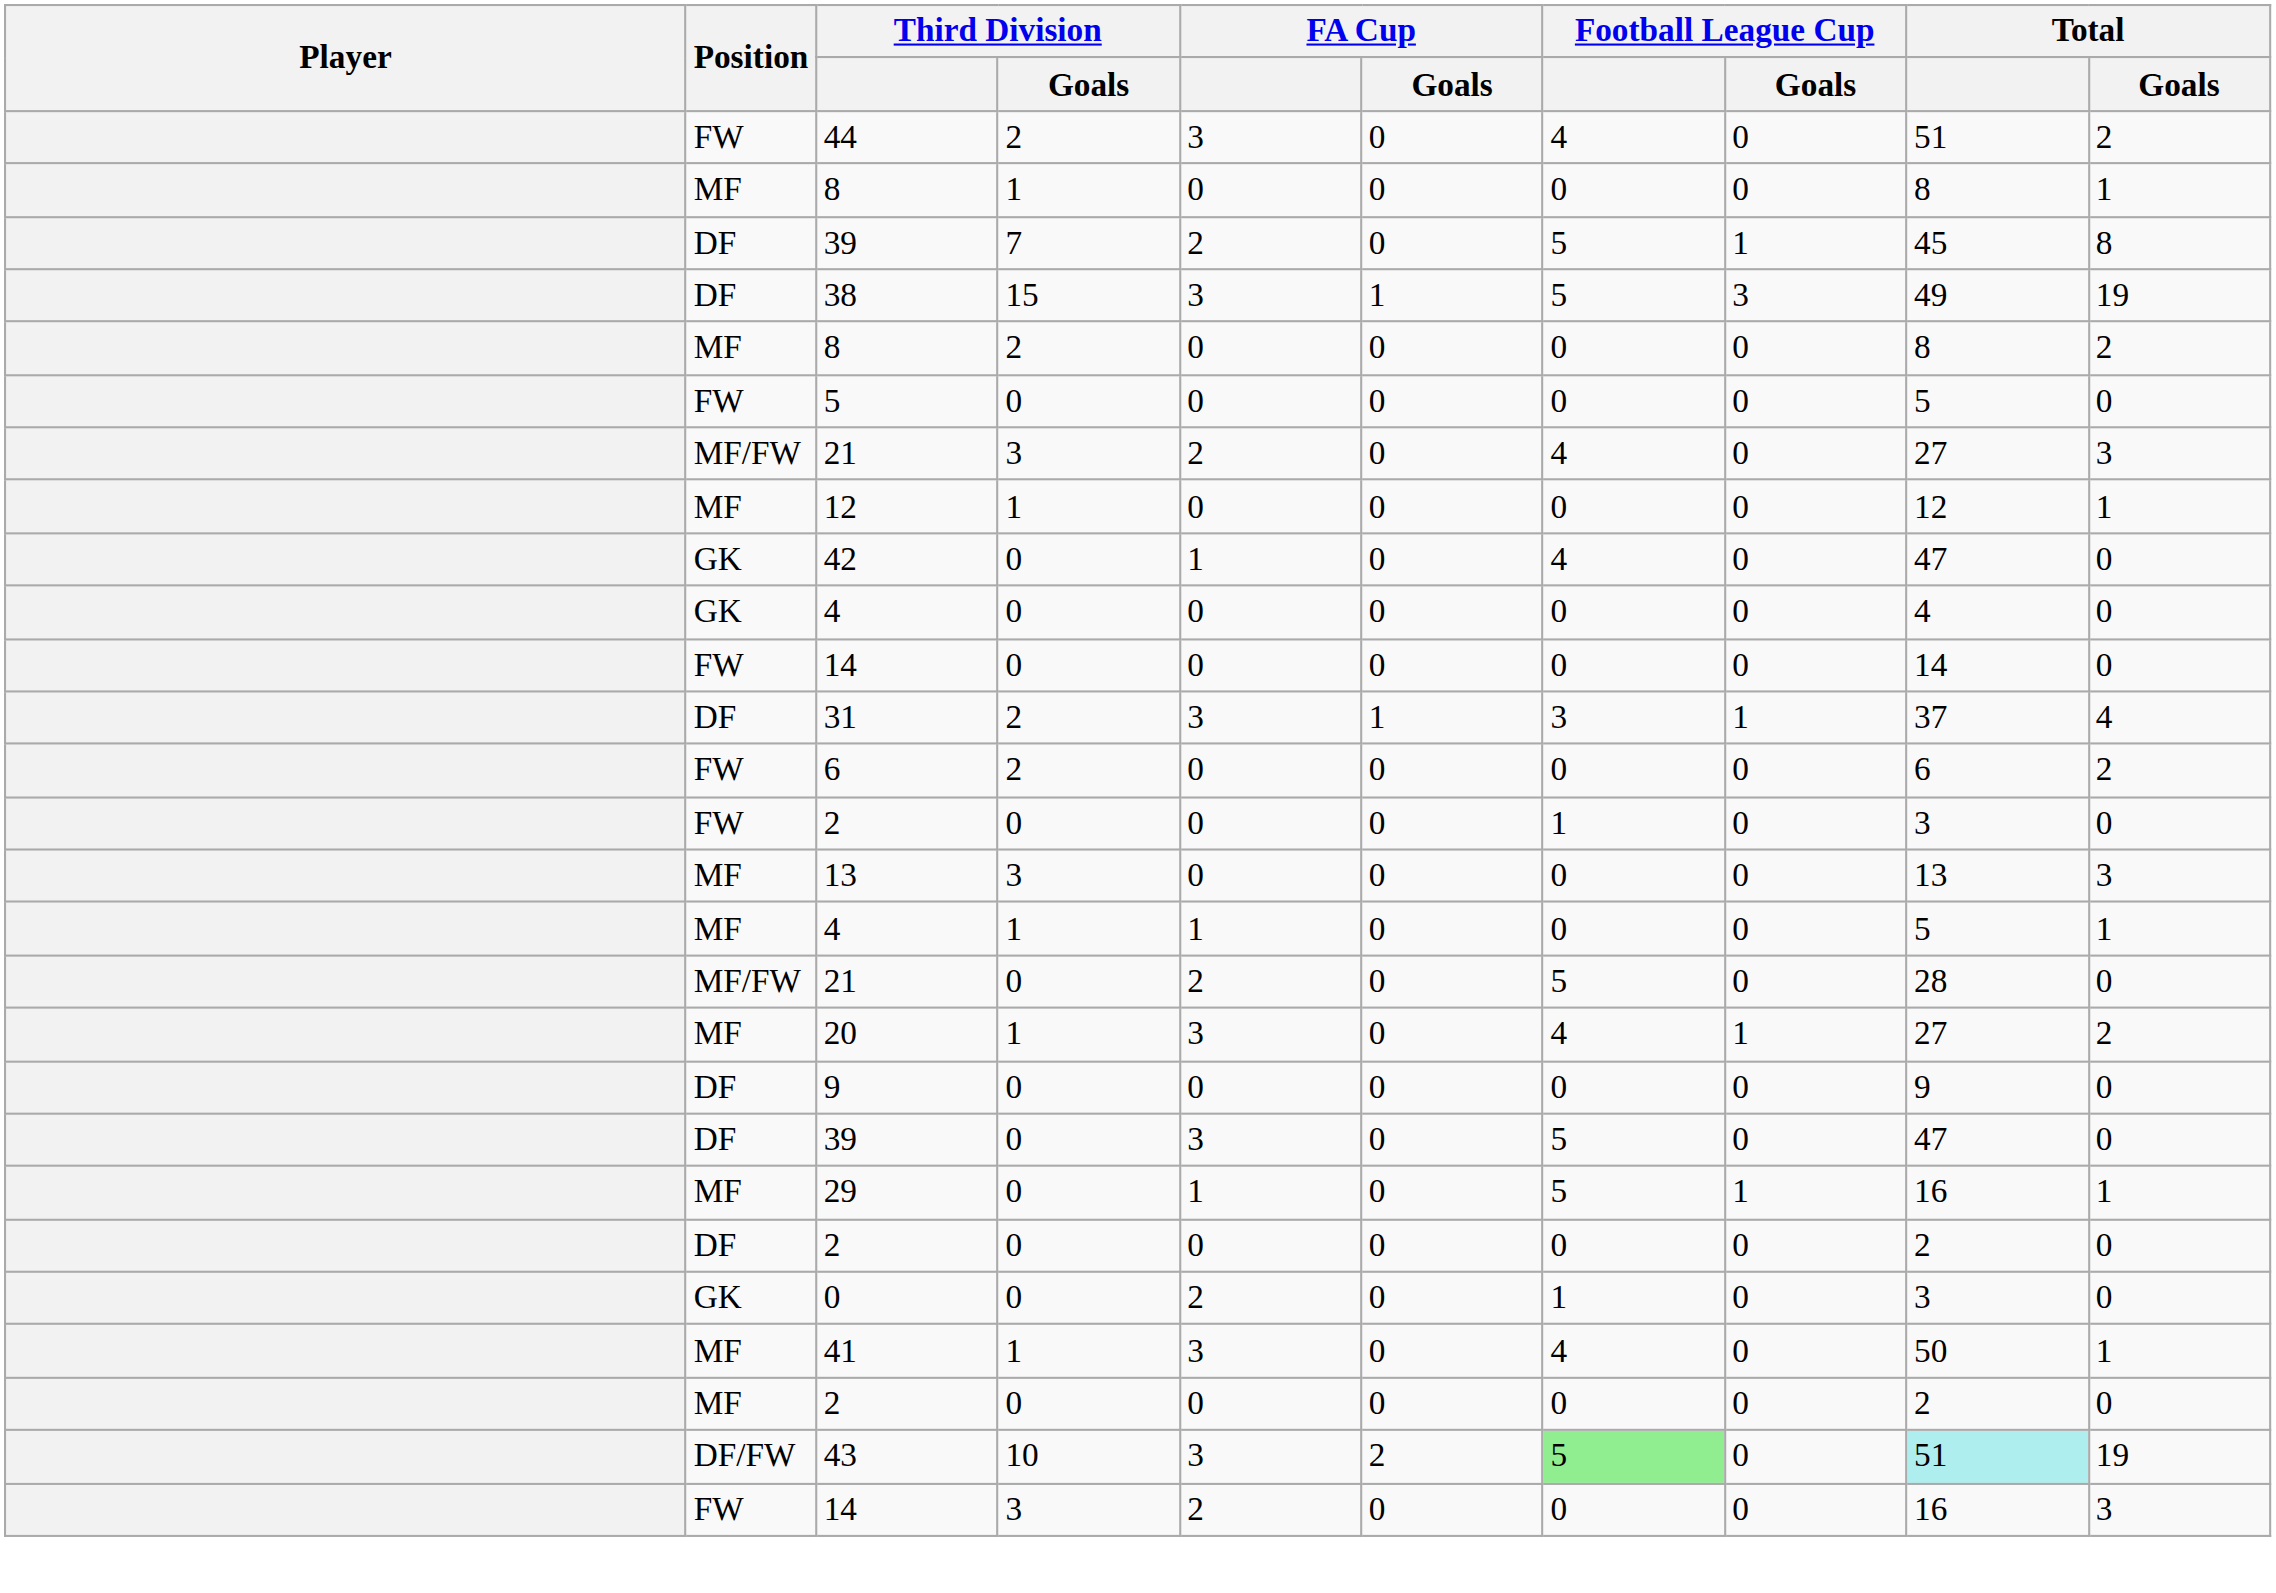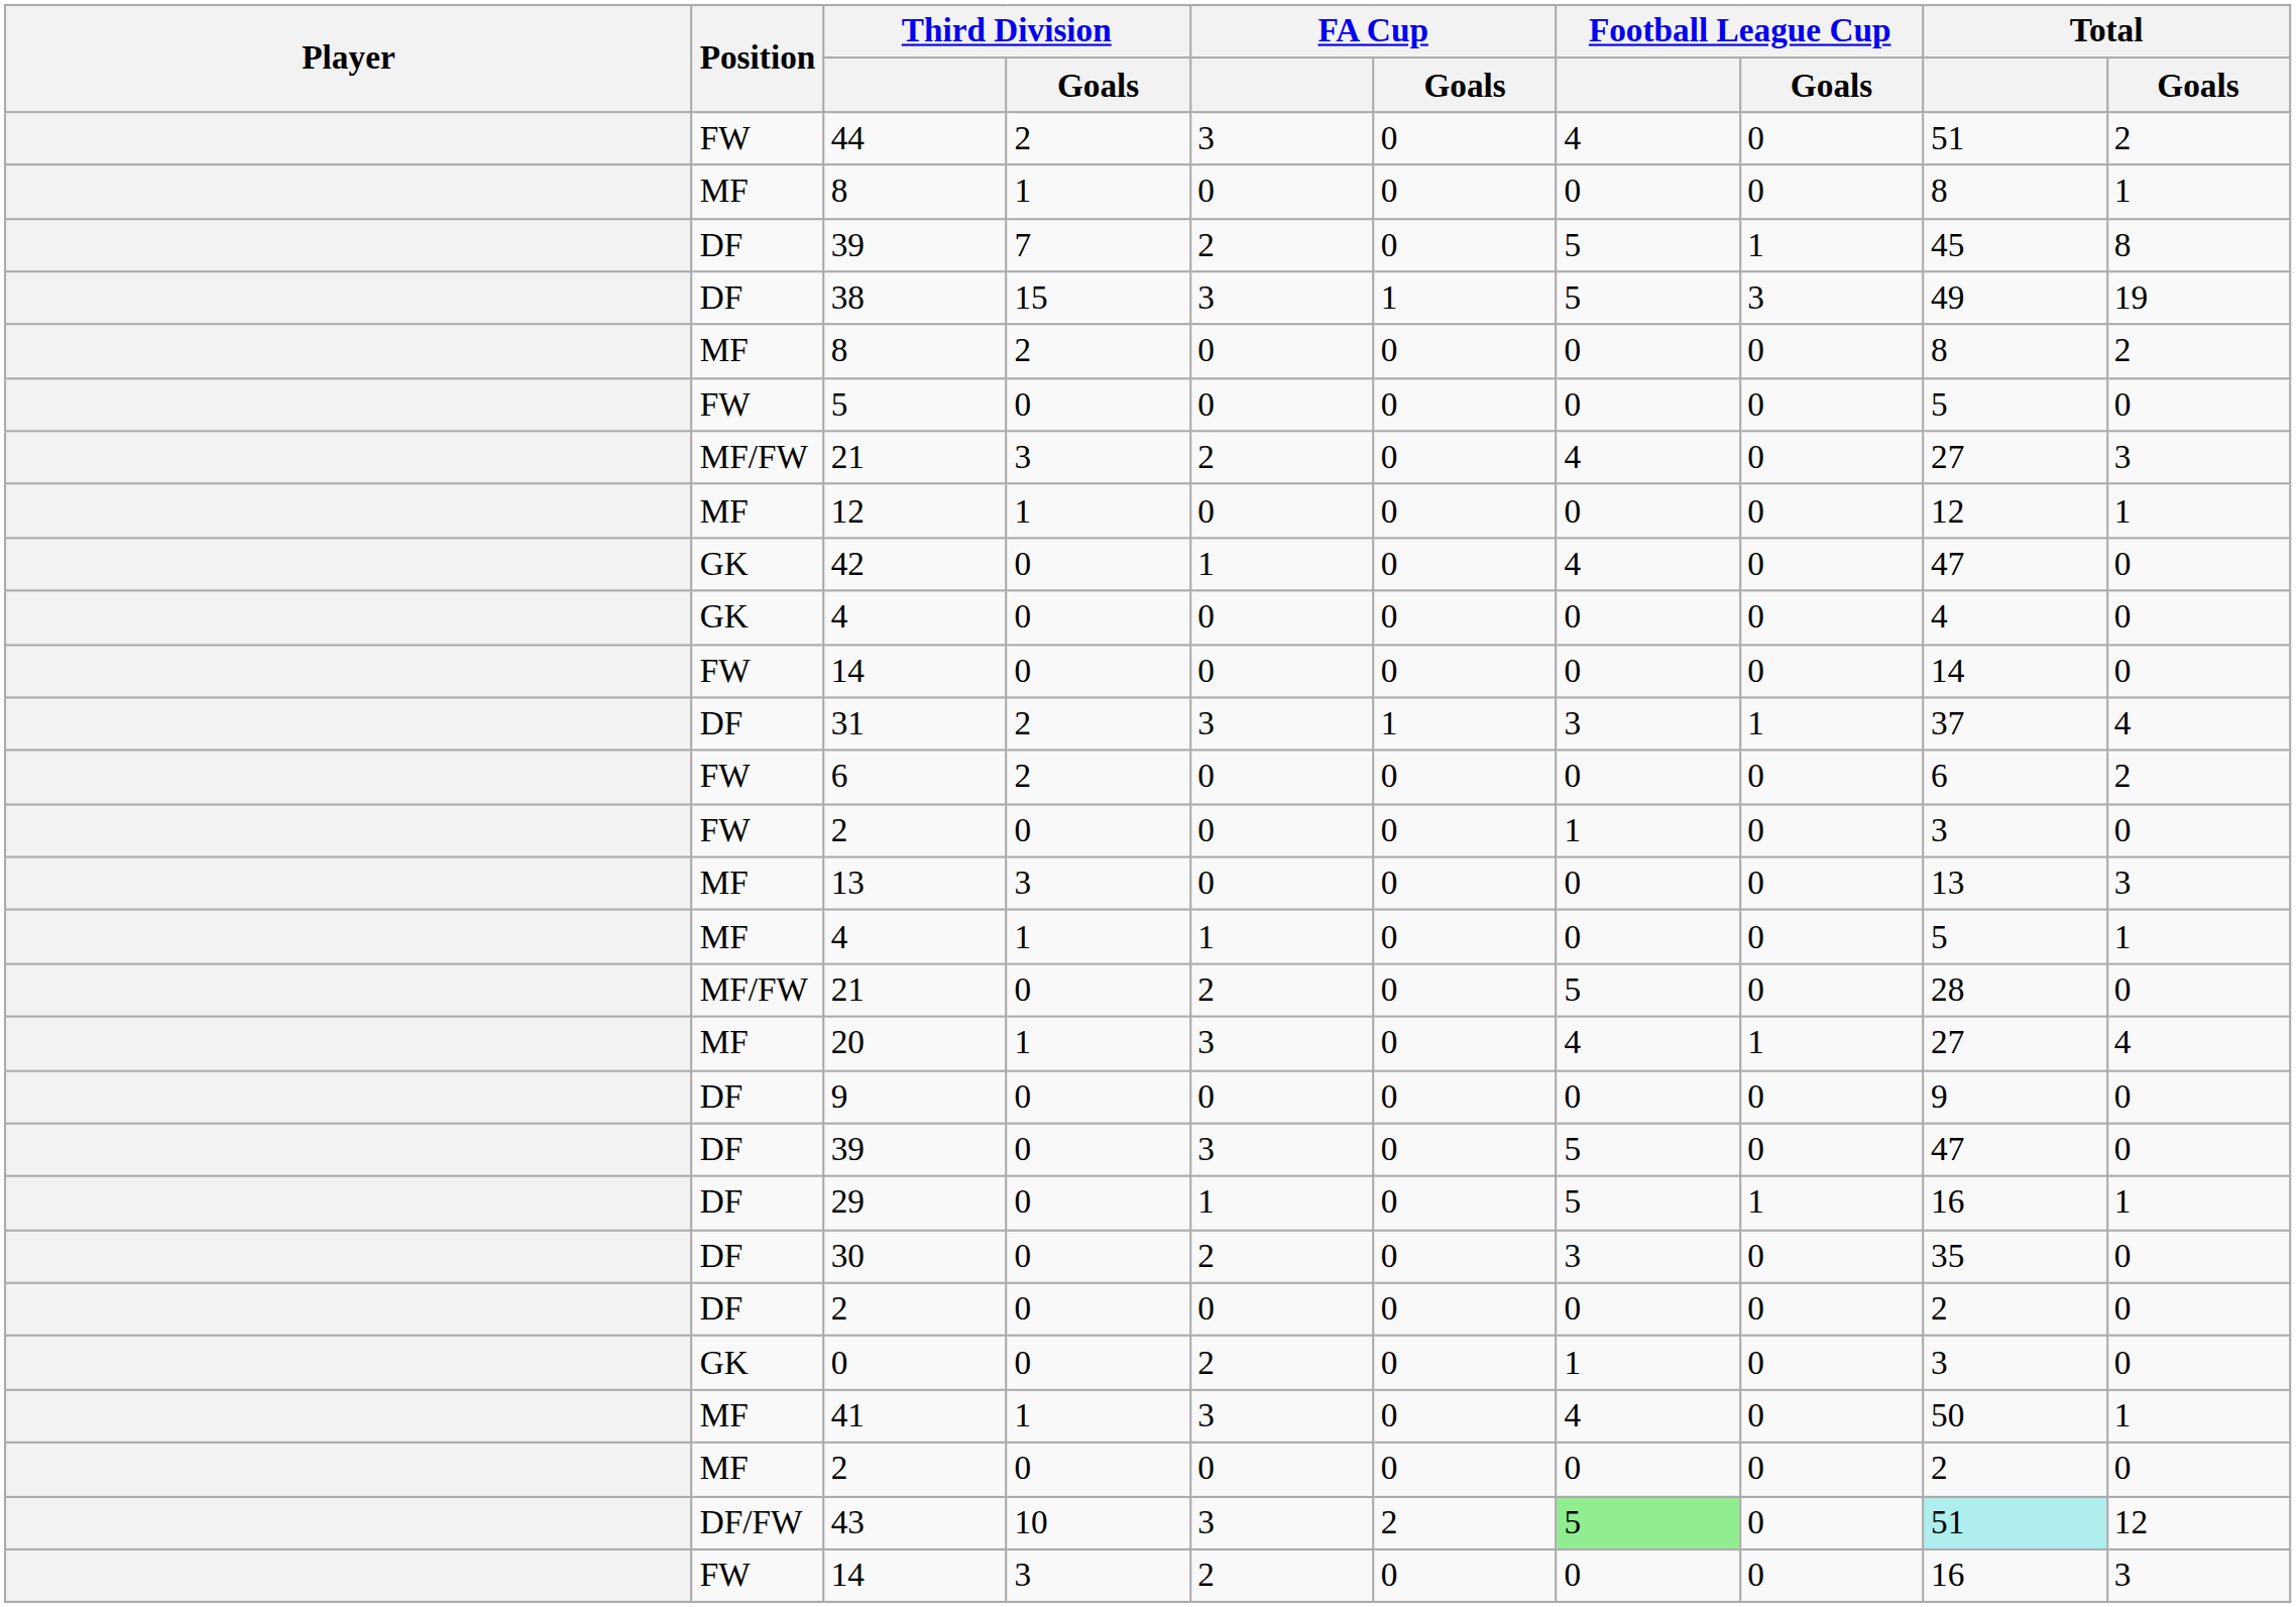 <table class="wikitable plainrowheaders sortable">
 <tr>
 <th rowspan=2 style="width:20em"scope=col>Player</th>
 <th rowspan=2>Position</th>
 <th colspan=2 style="width:10em"scope=col><a href='#'>Third Division</a></th>
 <th colspan=2 style="width:10em"scope=col><a href='#'>FA Cup</a></th>
 <th colspan=2 style="width:10em"scope=col><a href='#'>Football League Cup</a></th>
 <th colspan=2 style="width:10em"scope=col>Total</th>
 </tr>
 <tr>
 <th style="width:5em"></th>
 <th style="width:5em">Goals</th>
 <th style="width:5em"></th>
 <th style="width:5em">Goals</th>
 <th style="width:5em"></th>
 <th style="width:5em">Goals</th>
 <th style="width:5em"></th>
 <th style="width:5em">Goals</th>
 </tr>
 <tr>
 <th scope=row></th>
 <td>FW</td>
 <td>44</td>
 <td>2</td>
 <td>3</td>
 <td>0</td>
 <td>4</td>
 <td>0</td>
 <td>51</td>
 <td>2</td>
 </tr>
 <tr>
 <th scope=row></th>
 <td>MF</td>
 <td>8</td>
 <td>1</td>
 <td>0</td>
 <td>0</td>
 <td>0</td>
 <td>0</td>
 <td>8</td>
 <td>1</td>
 </tr>
 <tr>
 <th scope=row></th>
 <td>DF</td>
 <td>39</td>
 <td>7</td>
 <td>2</td>
 <td>0</td>
 <td>5</td>
 <td>1</td>
 <td>45</td>
 <td>8</td>
 </tr>
 <tr>
 <th scope=row></th>
 <td>DF</td>
 <td>38</td>
 <td>15</td>
 <td>3</td>
 <td>1</td>
 <td>5</td>
 <td>3</td>
 <td>49</td>
 <td>19</td>
 </tr>
 <tr>
 <th scope=row></th>
 <td>MF</td>
 <td>8</td>
 <td>2</td>
 <td>0</td>
 <td>0</td>
 <td>0</td>
 <td>0</td>
 <td>8</td>
 <td>2</td>
 </tr>
 <tr>
 <th scope=row></th>
 <td>FW</td>
 <td>5</td>
 <td>0</td>
 <td>0</td>
 <td>0</td>
 <td>0</td>
 <td>0</td>
 <td>5</td>
 <td>0</td>
 </tr>
 <tr>
 <th scope=row></th>
 <td>MF/FW</td>
 <td>21</td>
 <td>3</td>
 <td>2</td>
 <td>0</td>
 <td>4</td>
 <td>0</td>
 <td>27</td>
 <td>3</td>
 </tr>
 <tr>
 <th scope=row></th>
 <td>MF</td>
 <td>12</td>
 <td>1</td>
 <td>0</td>
 <td>0</td>
 <td>0</td>
 <td>0</td>
 <td>12</td>
 <td>1</td>
 </tr>
 <tr>
 <th scope=row></th>
 <td>GK</td>
 <td>42</td>
 <td>0</td>
 <td>1</td>
 <td>0</td>
 <td>4</td>
 <td>0</td>
 <td>47</td>
 <td>0</td>
 </tr>
 <tr>
 <th scope=row></th>
 <td>GK</td>
 <td>4</td>
 <td>0</td>
 <td>0</td>
 <td>0</td>
 <td>0</td>
 <td>0</td>
 <td>4</td>
 <td>0</td>
 </tr>
 <tr>
 <th scope=row></th>
 <td>FW</td>
 <td>14</td>
 <td>0</td>
 <td>0</td>
 <td>0</td>
 <td>0</td>
 <td>0</td>
 <td>14</td>
 <td>0</td>
 </tr>
 <tr>
 <th scope=row></th>
 <td>DF</td>
 <td>31</td>
 <td>2</td>
 <td>3</td>
 <td>1</td>
 <td>3</td>
 <td>1</td>
 <td>37</td>
 <td>4</td>
 </tr>
 <tr>
 <th scope=row></th>
 <td>FW</td>
 <td>6</td>
 <td>2</td>
 <td>0</td>
 <td>0</td>
 <td>0</td>
 <td>0</td>
 <td>6</td>
 <td>2</td>
 </tr>
 <tr>
 <th scope=row></th>
 <td>FW</td>
 <td>2</td>
 <td>0</td>
 <td>0</td>
 <td>0</td>
 <td>1</td>
 <td>0</td>
 <td>3</td>
 <td>0</td>
 </tr>
 <tr>
 <th scope=row></th>
 <td>MF</td>
 <td>13</td>
 <td>3</td>
 <td>0</td>
 <td>0</td>
 <td>0</td>
 <td>0</td>
 <td>13</td>
 <td>3</td>
 </tr>
 <tr>
 <th scope=row></th>
 <td>MF</td>
 <td>4</td>
 <td>1</td>
 <td>1</td>
 <td>0</td>
 <td>0</td>
 <td>0</td>
 <td>5</td>
 <td>1</td>
 </tr>
 <tr>
 <th scope=row></th>
 <td>MF/FW</td>
 <td>21</td>
 <td>0</td>
 <td>2</td>
 <td>0</td>
 <td>5</td>
 <td>0</td>
 <td>28</td>
 <td>0</td>
 </tr>
 <tr>
 <th scope=row></th>
 <td>MF</td>
 <td>20</td>
 <td>1</td>
 <td>3</td>
 <td>0</td>
 <td>4</td>
 <td>1</td>
 <td>27</td>
-<td>2</td>
+<td>4</td>
 </tr>
 <tr>
 <th scope=row></th>
 <td>DF</td>
 <td>9</td>
 <td>0</td>
 <td>0</td>
 <td>0</td>
 <td>0</td>
 <td>0</td>
 <td>9</td>
 <td>0</td>
 </tr>
 <tr>
 <th scope=row></th>
 <td>DF</td>
 <td>39</td>
 <td>0</td>
 <td>3</td>
 <td>0</td>
 <td>5</td>
 <td>0</td>
 <td>47</td>
 <td>0</td>
 </tr>
 <tr>
 <th scope=row></th>
-<td>MF</td>
+<td>DF</td>
 <td>29</td>
 <td>0</td>
 <td>1</td>
 <td>0</td>
 <td>5</td>
 <td>1</td>
 <td>16</td>
 <td>1</td>
+</tr>
+<tr>
+<th scope=row></th>
+<td>DF</td>
+<td>30</td>
+<td>0</td>
+<td>2</td>
+<td>0</td>
+<td>3</td>
+<td>0</td>
+<td>35</td>
+<td>0</td>
 </tr>
 <tr>
 <th scope=row></th>
 <td>DF</td>
 <td>2</td>
 <td>0</td>
 <td>0</td>
 <td>0</td>
 <td>0</td>
 <td>0</td>
 <td>2</td>
 <td>0</td>
 </tr>
 <tr>
 <th scope=row></th>
 <td>GK</td>
 <td>0</td>
 <td>0</td>
 <td>2</td>
 <td>0</td>
 <td>1</td>
 <td>0</td>
 <td>3</td>
 <td>0</td>
 </tr>
 <tr>
 <th scope=row></th>
 <td>MF</td>
 <td>41</td>
 <td>1</td>
 <td>3</td>
 <td>0</td>
 <td>4</td>
 <td>0</td>
 <td>50</td>
 <td>1</td>
 </tr>
 <tr>
 <th scope=row></th>
 <td>MF</td>
 <td>2</td>
 <td>0</td>
 <td>0</td>
 <td>0</td>
 <td>0</td>
 <td>0</td>
 <td>2</td>
 <td>0</td>
 </tr>
 <tr>
 <th scope=row></th>
 <td>DF/FW</td>
 <td>43</td>
 <td>10</td>
 <td>3</td>
 <td>2</td>
 <td style="background: lightgreen;">5</td>
 <td>0</td>
 <td style="background: paleturquoise;">51</td>
-<td>19</td>
+<td>12</td>
 </tr>
 <tr>
 <th scope=row></th>
 <td>FW</td>
 <td>14</td>
 <td>3</td>
 <td>2</td>
 <td>0</td>
 <td>0</td>
 <td>0</td>
 <td>16</td>
 <td>3</td>
 </tr>
 </table>
